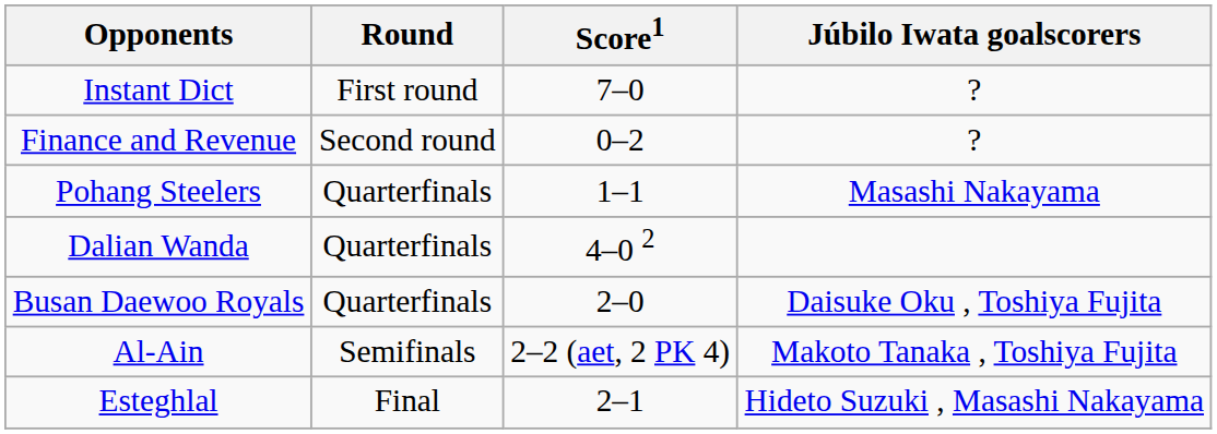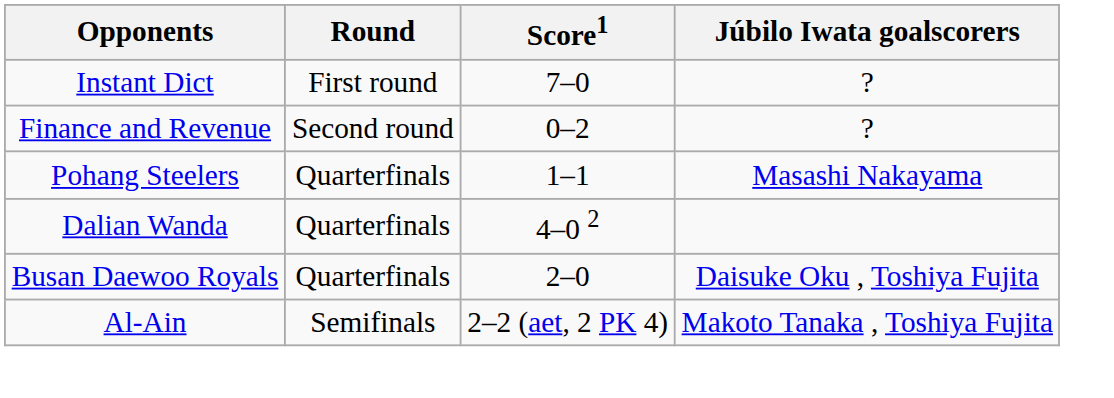 <table class="wikitable" style="text-align: center">
 <tr>
 <th>Opponents</th>
 <th>Round</th>
 <th>Score<sup>1</sup></th>
 <th>Júbilo Iwata goalscorers</th>
 </tr>
 <tr>
 <td> <a href='#'>Instant Dict</a></td>
 <td>First round</td>
 <td>7–0</td>
 <td>?</td>
 </tr>
 <tr>
 <td> <a href='#'>Finance and Revenue</a></td>
 <td>Second round</td>
 <td>0–2</td>
 <td>?</td>
 </tr>
 <tr>
 <td> <a href='#'>Pohang Steelers</a></td>
 <td>Quarterfinals</td>
 <td>1–1</td>
 <td><a href='#'>Masashi Nakayama</a> </td>
 </tr>
 <tr>
 <td> <a href='#'>Dalian Wanda</a></td>
 <td>Quarterfinals</td>
 <td>4–0 <sup>2</sup></td>
 <td></td>
 </tr>
 <tr>
 <td> <a href='#'>Busan Daewoo Royals</a></td>
 <td>Quarterfinals</td>
 <td>2–0</td>
 <td><a href='#'>Daisuke Oku</a> , <a href='#'>Toshiya Fujita</a> </td>
 </tr>
 <tr>
 <td> <a href='#'>Al-Ain</a></td>
 <td>Semifinals</td>
 <td>2–2 (<a href='#'>aet</a>, 2 <a href='#'>PK</a> 4)</td>
 <td><a href='#'>Makoto Tanaka</a> , <a href='#'>Toshiya Fujita</a> </td>
 </tr>
-<tr>
-<td> <a href='#'>Esteghlal</a></td>
-<td>Final</td>
-<td>2–1</td>
-<td><a href='#'>Hideto Suzuki</a> , <a href='#'>Masashi Nakayama</a> </td>
-</tr>
 </table>
